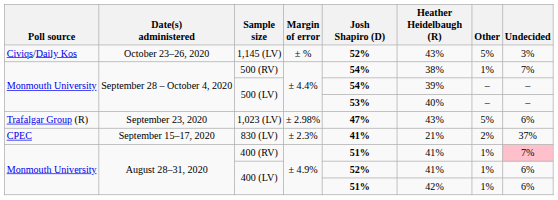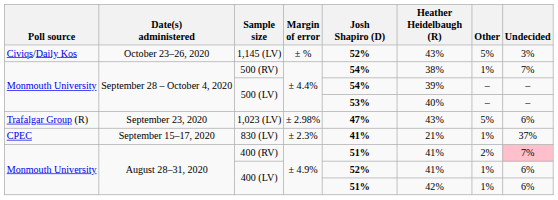 <table class="wikitable" style="font-size:90%;text-align:center;">
 <tr valign=bottom>
 <th>Poll source</th>
 <th>Date(s)<br>administered</th>
 <th>Sample<br>size</th>
 <th>Margin<br>of error</th>
 <th style="width:100px;">Josh<br>Shapiro (D)</th>
 <th style="width:100px;">Heather<br>Heidelbaugh (R)</th>
 <th>Other</th>
 <th>Undecided</th>
 </tr>
 <tr>
 <td style="text-align:left;"><a href='#'>Civiqs</a>/<a href='#'>Daily Kos</a></td>
 <td>October 23–26, 2020</td>
 <td>1,145 (LV)</td>
 <td>± %</td>
 <td><strong>52%</strong></td>
 <td>43%</td>
 <td>5%</td>
 <td>3%</td>
 </tr>
 <tr>
 <td rowspan=3 style="text-align:left;"><a href='#'>Monmouth University</a></td>
 <td rowspan=3>September 28 – October 4, 2020</td>
 <td>500 (RV)</td>
 <td rowspan=3>± 4.4%</td>
 <td><strong>54%</strong></td>
 <td>38%</td>
 <td>1%</td>
 <td>7%</td>
 </tr>
 <tr>
 <td rowspan=2>500 (LV)</td>
 <td><strong>54%</strong></td>
 <td>39%</td>
 <td>–</td>
 <td>–</td>
 </tr>
 <tr>
 <td><strong>53%</strong></td>
 <td>40%</td>
 <td>–</td>
 <td>–</td>
 </tr>
 <tr>
 <td style="text-align:left;"><a href='#'>Trafalgar Group</a> (R)</td>
 <td>September 23, 2020</td>
 <td>1,023 (LV)</td>
 <td>± 2.98%</td>
 <td><strong>47%</strong></td>
 <td>43%</td>
 <td>5%</td>
 <td>6%</td>
 </tr>
 <tr>
 <td style="text-align:left;"><a href='#'>CPEC</a></td>
 <td>September 15–17, 2020</td>
 <td>830 (LV)</td>
 <td>± 2.3%</td>
 <td><strong>41%</strong></td>
 <td>21%</td>
-<td>2%</td>
+<td>1%</td>
 <td>37%</td>
 </tr>
 <tr>
 <td rowspan=3 style="text-align:left;"><a href='#'>Monmouth University</a></td>
 <td rowspan=3>August 28–31, 2020</td>
 <td>400 (RV)</td>
 <td rowspan=3>± 4.9%</td>
 <td><strong>51%</strong></td>
 <td>41%</td>
-<td>1%</td>
+<td>2%</td>
 <td style="background: pink;">7%</td>
 </tr>
 <tr>
 <td rowspan=2>400 (LV)</td>
 <td><strong>52%</strong></td>
 <td>41%</td>
 <td>1%</td>
 <td>6%</td>
 </tr>
 <tr>
 <td><strong>51%</strong></td>
 <td>42%</td>
 <td>1%</td>
 <td>6%</td>
 </tr>
 </table>
